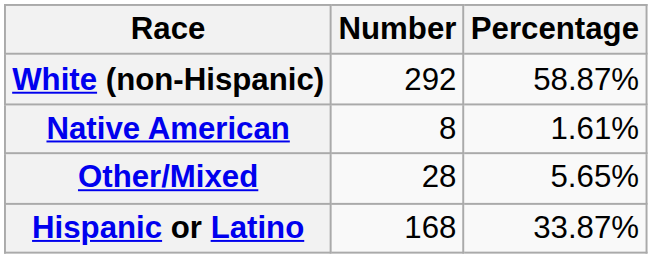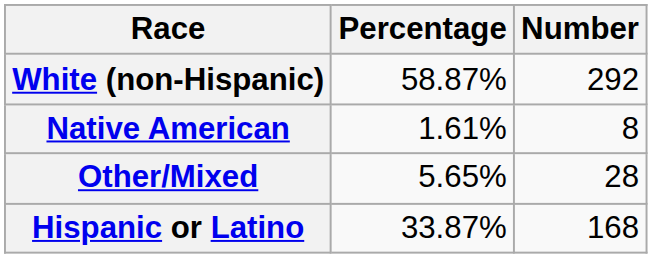 <table class="wikitable" style="text-align:right">
 <tr>
 <th scope="col">Race</th>
+<th scope="col">Percentage</th>
 <th scope="col">Number</th>
-<th scope="col">Percentage</th>
 </tr>
 <tr>
 <th scope="row"><a href='#'>White</a> (non-Hispanic)</th>
+<td>58.87%</td>
 <td>292</td>
-<td>58.87%</td>
 </tr>
 <tr>
 <th scope="row"><a href='#'>Native American</a></th>
+<td>1.61%</td>
 <td>8</td>
-<td>1.61%</td>
 </tr>
 <tr>
 <th scope="row"><a href='#'>Other/Mixed</a></th>
+<td>5.65%</td>
 <td>28</td>
-<td>5.65%</td>
 </tr>
 <tr>
 <th scope="row"><a href='#'>Hispanic</a> or <a href='#'>Latino</a></th>
+<td>33.87%</td>
 <td>168</td>
-<td>33.87%</td>
 </tr>
 </table>
